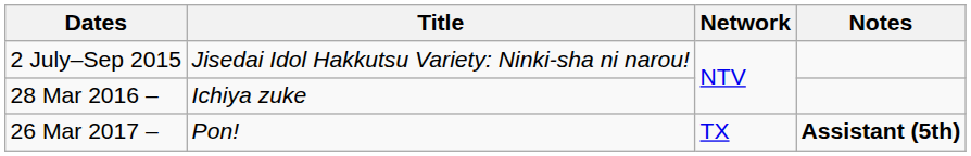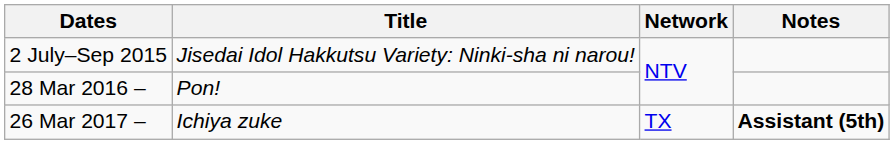 <table class="wikitable">
 <tr>
 <th>Dates</th>
 <th>Title</th>
 <th>Network</th>
 <th>Notes</th>
 </tr>
 <tr>
 <td>2 July–Sep 2015</td>
 <td><em>Jisedai Idol Hakkutsu Variety: Ninki-sha ni narou!</em></td>
 <td rowspan="2"><a href='#'>NTV</a></td>
 <td></td>
 </tr>
 <tr>
 <td>28 Mar 2016 –</td>
-<td><em>Ichiya zuke</em></td>
+<td><em>Pon!</em></td>
 <td></td>
 </tr>
 <tr>
 <td>26 Mar 2017 –</td>
-<td><em>Pon!</em></td>
+<td><em>Ichiya zuke</em></td>
 <td><a href='#'>TX</a></td>
 <td><strong>Assistant (5th)</strong></td>
 </tr>
 </table>
